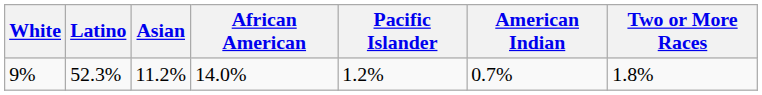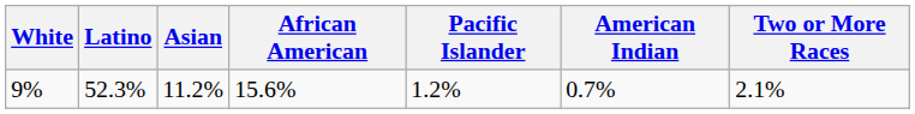 <table class="wikitable">
 <tr>
 <th><a href='#'>White</a></th>
 <th><a href='#'>Latino</a></th>
 <th><a href='#'>Asian</a></th>
 <th><a href='#'>African American</a></th>
 <th><a href='#'>Pacific Islander</a></th>
 <th><a href='#'>American Indian</a></th>
 <th><a href='#'>Two or More Races</a></th>
 </tr>
 <tr>
 <td>9%</td>
 <td>52.3%</td>
 <td>11.2%</td>
-<td>14.0%</td>
+<td>15.6%</td>
 <td>1.2%</td>
 <td>0.7%</td>
-<td>1.8%</td>
+<td>2.1%</td>
 </tr>
 </table>
